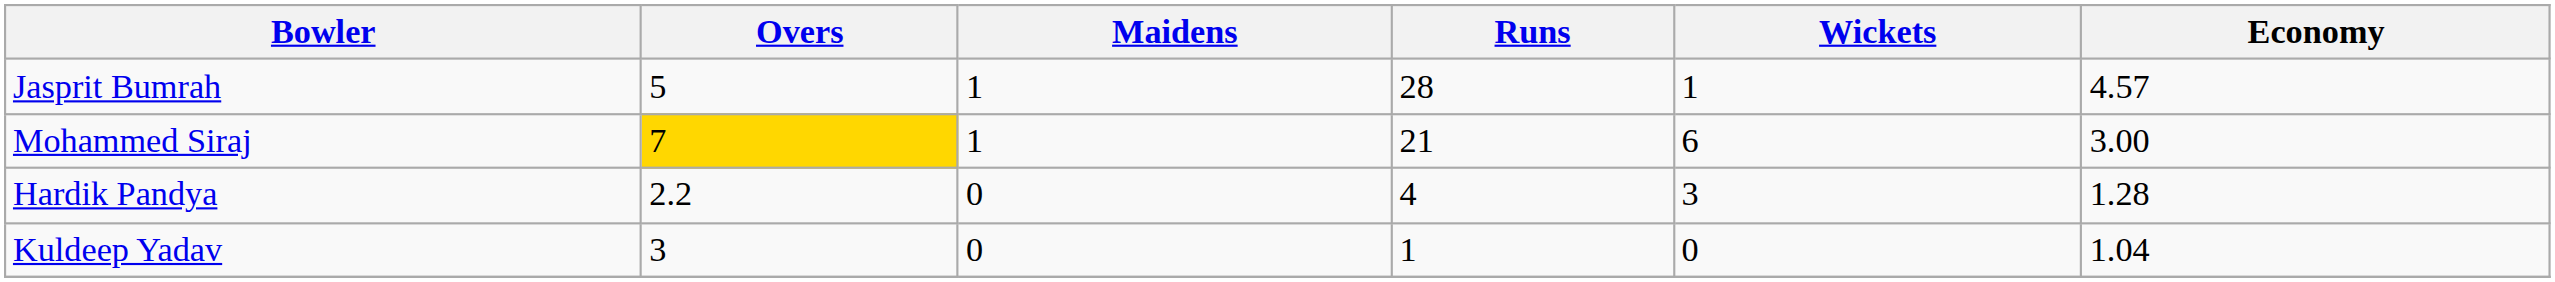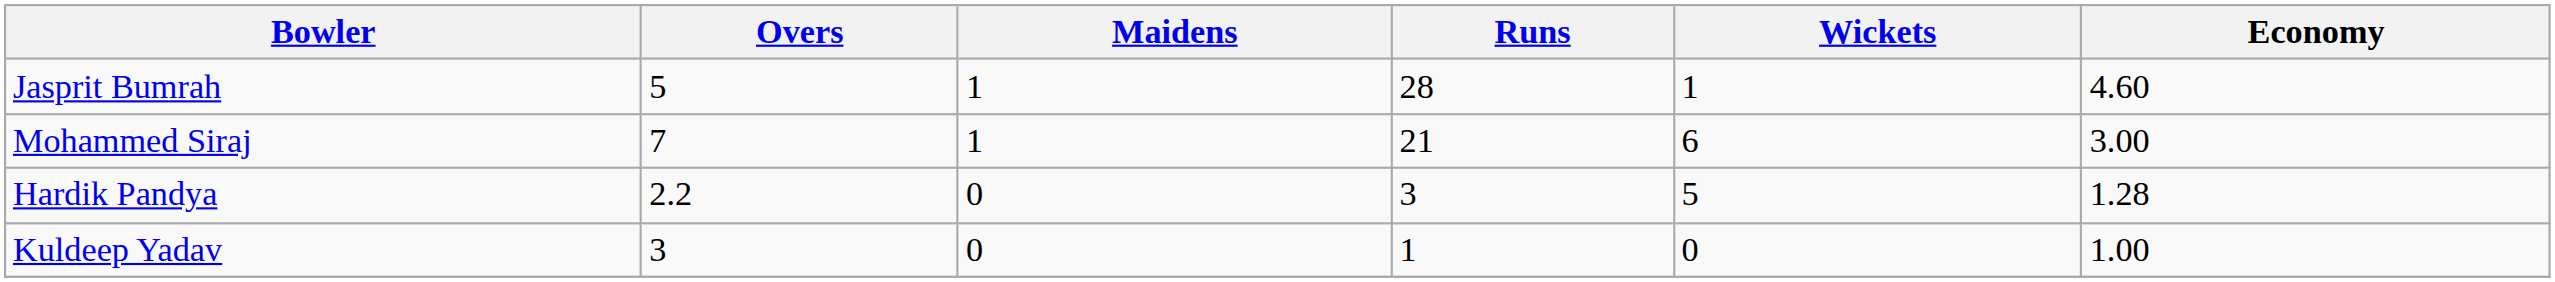 <table class=wikitable style="width: 60%;">
 <tr>
 <th width="25%"><a href='#'>Bowler</a></th>
 <th><a href='#'>Overs</a></th>
 <th><a href='#'>Maidens</a></th>
 <th><a href='#'>Runs</a></th>
 <th><a href='#'>Wickets</a></th>
 <th>Economy</th>
 </tr>
 <tr>
 <td><a href='#'>Jasprit Bumrah</a></td>
 <td>5</td>
 <td>1</td>
 <td>28</td>
 <td>1</td>
-<td>4.57</td>
+<td>4.60</td>
 </tr>
 <tr>
 <td><a href='#'>Mohammed Siraj</a></td>
-<td style="background: gold;">7</td>
+<td>7</td>
 <td>1</td>
 <td>21</td>
 <td>6</td>
 <td>3.00</td>
 </tr>
 <tr>
 <td><a href='#'>Hardik Pandya</a></td>
 <td>2.2</td>
 <td>0</td>
-<td>4</td>
 <td>3</td>
+<td>5</td>
 <td>1.28</td>
 </tr>
 <tr>
 <td><a href='#'>Kuldeep Yadav</a></td>
 <td>3</td>
 <td>0</td>
 <td>1</td>
 <td>0</td>
-<td>1.04</td>
+<td>1.00</td>
 </tr>
 <tr>
 </tr>
 </table>
